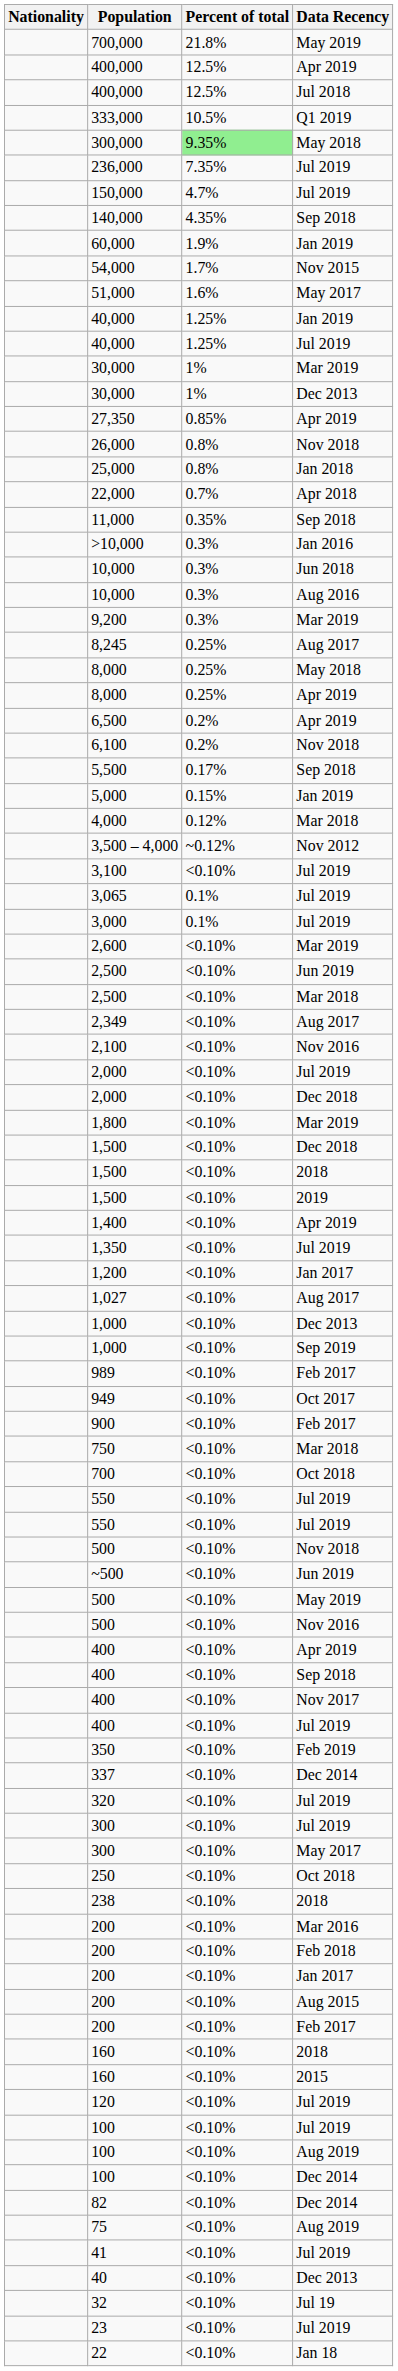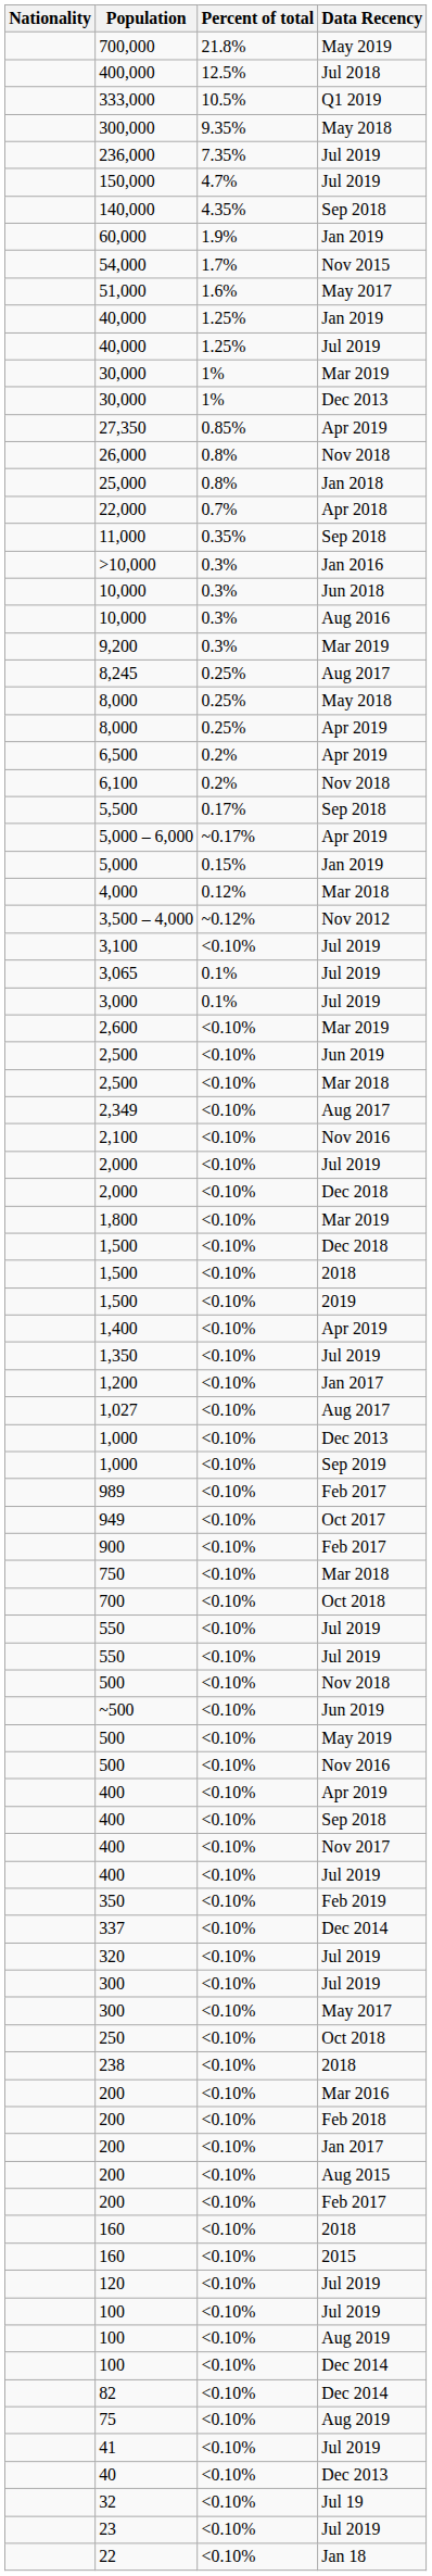 <table class="wikitable classable sortable">
 <tr>
 <th>Nationality</th>
 <th>Population</th>
 <th>Percent of total</th>
 <th>Data Recency</th>
 </tr>
 <tr>
 <td></td>
 <td>700,000</td>
 <td>21.8%</td>
 <td>May 2019</td>
 </tr>
 <tr>
 <td></td>
 <td>400,000</td>
 <td>12.5%</td>
-<td>Apr 2019</td>
-</tr>
-<tr>
-<td></td>
-<td>400,000</td>
-<td>12.5%</td>
 <td>Jul 2018</td>
 </tr>
 <tr>
 <td></td>
 <td>333,000</td>
 <td>10.5%</td>
 <td>Q1 2019</td>
 </tr>
 <tr>
 <td></td>
 <td>300,000</td>
-<td style="background: lightgreen;">9.35%</td>
+<td>9.35%</td>
 <td>May 2018</td>
 </tr>
 <tr>
 <td></td>
 <td>236,000</td>
 <td>7.35%</td>
 <td>Jul 2019</td>
 </tr>
 <tr>
 <td></td>
 <td>150,000</td>
 <td>4.7%</td>
 <td>Jul 2019</td>
 </tr>
 <tr>
 <td></td>
 <td>140,000</td>
 <td>4.35%</td>
 <td>Sep 2018</td>
 </tr>
 <tr>
 <td></td>
 <td>60,000</td>
 <td>1.9%</td>
 <td>Jan 2019</td>
 </tr>
 <tr>
 <td></td>
 <td>54,000</td>
 <td>1.7%</td>
 <td>Nov 2015</td>
 </tr>
 <tr>
 <td></td>
 <td>51,000</td>
 <td>1.6%</td>
 <td>May 2017</td>
 </tr>
 <tr>
 <td></td>
 <td>40,000</td>
 <td>1.25%</td>
 <td>Jan 2019</td>
 </tr>
 <tr>
 <td></td>
 <td>40,000</td>
 <td>1.25%</td>
 <td>Jul 2019</td>
 </tr>
 <tr>
 <td></td>
 <td>30,000</td>
 <td>1%</td>
 <td>Mar 2019</td>
 </tr>
 <tr>
 <td></td>
 <td>30,000</td>
 <td>1%</td>
 <td>Dec 2013</td>
 </tr>
 <tr>
 <td></td>
 <td>27,350</td>
 <td>0.85%</td>
 <td>Apr 2019</td>
 </tr>
 <tr>
 <td></td>
 <td>26,000</td>
 <td>0.8%</td>
 <td>Nov 2018</td>
 </tr>
 <tr>
 <td></td>
 <td>25,000</td>
 <td>0.8%</td>
 <td>Jan 2018</td>
 </tr>
 <tr>
 <td></td>
 <td>22,000</td>
 <td>0.7%</td>
 <td>Apr 2018</td>
 </tr>
 <tr>
 <td></td>
 <td>11,000</td>
 <td>0.35%</td>
 <td>Sep 2018</td>
 </tr>
 <tr>
 <td></td>
 <td>>10,000</td>
 <td>0.3%</td>
 <td>Jan 2016</td>
 </tr>
 <tr>
 <td></td>
 <td>10,000</td>
 <td>0.3%</td>
 <td>Jun 2018</td>
 </tr>
 <tr>
 <td></td>
 <td>10,000</td>
 <td>0.3%</td>
 <td>Aug 2016</td>
 </tr>
 <tr>
 <td></td>
 <td>9,200</td>
 <td>0.3%</td>
 <td>Mar 2019</td>
 </tr>
 <tr>
 <td></td>
 <td>8,245</td>
 <td>0.25%</td>
 <td>Aug 2017</td>
 </tr>
 <tr>
 <td></td>
 <td>8,000</td>
 <td>0.25%</td>
 <td>May 2018</td>
 </tr>
 <tr>
 <td></td>
 <td>8,000</td>
 <td>0.25%</td>
 <td>Apr 2019</td>
 </tr>
 <tr>
 <td></td>
 <td>6,500</td>
 <td>0.2%</td>
 <td>Apr 2019</td>
 </tr>
 <tr>
 <td></td>
 <td>6,100</td>
 <td>0.2%</td>
 <td>Nov 2018</td>
 </tr>
 <tr>
 <td></td>
 <td>5,500</td>
 <td>0.17%</td>
 <td>Sep 2018</td>
+</tr>
+<tr>
+<td></td>
+<td>5,000 – 6,000</td>
+<td>~0.17%</td>
+<td>Apr 2019</td>
 </tr>
 <tr>
 <td></td>
 <td>5,000</td>
 <td>0.15%</td>
 <td>Jan 2019</td>
 </tr>
 <tr>
 <td></td>
 <td>4,000</td>
 <td>0.12%</td>
 <td>Mar 2018</td>
 </tr>
 <tr>
 <td></td>
 <td>3,500 – 4,000</td>
 <td>~0.12%</td>
 <td>Nov 2012</td>
 </tr>
 <tr>
 <td></td>
 <td>3,100</td>
 <td><0.10%</td>
 <td>Jul 2019</td>
 </tr>
 <tr>
 <td></td>
 <td>3,065</td>
 <td>0.1%</td>
 <td>Jul 2019</td>
 </tr>
 <tr>
 <td></td>
 <td>3,000</td>
 <td>0.1%</td>
 <td>Jul 2019</td>
 </tr>
 <tr>
 <td></td>
 <td>2,600</td>
 <td><0.10%</td>
 <td>Mar 2019</td>
 </tr>
 <tr>
 <td></td>
 <td>2,500</td>
 <td><0.10%</td>
 <td>Jun 2019</td>
 </tr>
 <tr>
 <td></td>
 <td>2,500</td>
 <td><0.10%</td>
 <td>Mar 2018</td>
 </tr>
 <tr>
 <td></td>
 <td>2,349</td>
 <td><0.10%</td>
 <td>Aug 2017</td>
 </tr>
 <tr>
 <td></td>
 <td>2,100</td>
 <td><0.10%</td>
 <td>Nov 2016</td>
 </tr>
 <tr>
 <td></td>
 <td>2,000</td>
 <td><0.10%</td>
 <td>Jul 2019</td>
 </tr>
 <tr>
 <td></td>
 <td>2,000</td>
 <td><0.10%</td>
 <td>Dec 2018</td>
 </tr>
 <tr>
 <td></td>
 <td>1,800</td>
 <td><0.10%</td>
 <td>Mar 2019</td>
 </tr>
 <tr>
 <td></td>
 <td>1,500</td>
 <td><0.10%</td>
 <td>Dec 2018</td>
 </tr>
 <tr>
 <td></td>
 <td>1,500</td>
 <td><0.10%</td>
 <td>2018</td>
 </tr>
 <tr>
 <td></td>
 <td>1,500</td>
 <td><0.10%</td>
 <td>2019</td>
 </tr>
 <tr>
 <td></td>
 <td>1,400</td>
 <td><0.10%</td>
 <td>Apr 2019</td>
 </tr>
 <tr>
 <td></td>
 <td>1,350</td>
 <td><0.10%</td>
 <td>Jul 2019</td>
 </tr>
 <tr>
 <td></td>
 <td>1,200</td>
 <td><0.10%</td>
 <td>Jan 2017</td>
 </tr>
 <tr>
 <td></td>
 <td>1,027</td>
 <td><0.10%</td>
 <td>Aug 2017</td>
 </tr>
 <tr>
 <td></td>
 <td>1,000</td>
 <td><0.10%</td>
 <td>Dec 2013</td>
 </tr>
 <tr>
 <td></td>
 <td>1,000</td>
 <td><0.10%</td>
 <td>Sep 2019</td>
 </tr>
 <tr>
 <td></td>
 <td>989</td>
 <td><0.10%</td>
 <td>Feb 2017</td>
 </tr>
 <tr>
 <td></td>
 <td>949</td>
 <td><0.10%</td>
 <td>Oct 2017</td>
 </tr>
 <tr>
 <td></td>
 <td>900</td>
 <td><0.10%</td>
 <td>Feb 2017</td>
 </tr>
 <tr>
 <td></td>
 <td>750</td>
 <td><0.10%</td>
 <td>Mar 2018</td>
 </tr>
 <tr>
 <td></td>
 <td>700</td>
 <td><0.10%</td>
 <td>Oct 2018</td>
 </tr>
 <tr>
 <td></td>
 <td>550</td>
 <td><0.10%</td>
 <td>Jul 2019</td>
 </tr>
 <tr>
 <td></td>
 <td>550</td>
 <td><0.10%</td>
 <td>Jul 2019</td>
 </tr>
 <tr>
 <td></td>
 <td>500</td>
 <td><0.10%</td>
 <td>Nov 2018</td>
 </tr>
 <tr>
 <td></td>
 <td>~500</td>
 <td><0.10%</td>
 <td>Jun 2019</td>
 </tr>
 <tr>
 <td></td>
 <td>500</td>
 <td><0.10%</td>
 <td>May 2019</td>
 </tr>
 <tr>
 <td></td>
 <td>500</td>
 <td><0.10%</td>
 <td>Nov 2016</td>
 </tr>
 <tr>
 <td></td>
 <td>400</td>
 <td><0.10%</td>
 <td>Apr 2019</td>
 </tr>
 <tr>
 <td></td>
 <td>400</td>
 <td><0.10%</td>
 <td>Sep 2018</td>
 </tr>
 <tr>
 <td></td>
 <td>400</td>
 <td><0.10%</td>
 <td>Nov 2017</td>
 </tr>
 <tr>
 <td></td>
 <td>400</td>
 <td><0.10%</td>
 <td>Jul 2019</td>
 </tr>
 <tr>
 <td></td>
 <td>350</td>
 <td><0.10%</td>
 <td>Feb 2019</td>
 </tr>
 <tr>
 <td></td>
 <td>337</td>
 <td><0.10%</td>
 <td>Dec 2014</td>
 </tr>
 <tr>
 <td></td>
 <td>320</td>
 <td><0.10%</td>
 <td>Jul 2019</td>
 </tr>
 <tr>
 <td></td>
 <td>300</td>
 <td><0.10%</td>
 <td>Jul 2019</td>
 </tr>
 <tr>
 <td></td>
 <td>300</td>
 <td><0.10%</td>
 <td>May 2017</td>
 </tr>
 <tr>
 <td></td>
 <td>250</td>
 <td><0.10%</td>
 <td>Oct 2018</td>
 </tr>
 <tr>
 <td></td>
 <td>238</td>
 <td><0.10%</td>
 <td>2018</td>
 </tr>
 <tr>
 <td></td>
 <td>200</td>
 <td><0.10%</td>
 <td>Mar 2016</td>
 </tr>
 <tr>
 <td></td>
 <td>200</td>
 <td><0.10%</td>
 <td>Feb 2018</td>
 </tr>
 <tr>
 <td></td>
 <td>200</td>
 <td><0.10%</td>
 <td>Jan 2017</td>
 </tr>
 <tr>
 <td></td>
 <td>200</td>
 <td><0.10%</td>
 <td>Aug 2015</td>
 </tr>
 <tr>
 <td></td>
 <td>200</td>
 <td><0.10%</td>
 <td>Feb 2017</td>
 </tr>
 <tr>
 <td></td>
 <td>160</td>
 <td><0.10%</td>
 <td>2018</td>
 </tr>
 <tr>
 <td></td>
 <td>160</td>
 <td><0.10%</td>
 <td>2015</td>
 </tr>
 <tr>
 <td></td>
 <td>120</td>
 <td><0.10%</td>
 <td>Jul 2019</td>
 </tr>
 <tr>
 <td></td>
 <td>100</td>
 <td><0.10%</td>
 <td>Jul 2019</td>
 </tr>
 <tr>
 <td></td>
 <td>100</td>
 <td><0.10%</td>
 <td>Aug 2019</td>
 </tr>
 <tr>
 <td></td>
 <td>100</td>
 <td><0.10%</td>
 <td>Dec 2014</td>
 </tr>
 <tr>
 <td></td>
 <td>82</td>
 <td><0.10%</td>
 <td>Dec 2014</td>
 </tr>
 <tr>
 <td></td>
 <td>75</td>
 <td><0.10%</td>
 <td>Aug 2019</td>
 </tr>
 <tr>
 <td></td>
 <td>41</td>
 <td><0.10%</td>
 <td>Jul 2019</td>
 </tr>
 <tr>
 <td></td>
 <td>40</td>
 <td><0.10%</td>
 <td>Dec 2013</td>
 </tr>
 <tr>
 <td></td>
 <td>32</td>
 <td><0.10%</td>
 <td>Jul 19</td>
 </tr>
 <tr>
 <td></td>
 <td>23</td>
 <td><0.10%</td>
 <td>Jul 2019</td>
 </tr>
 <tr>
 <td></td>
 <td>22</td>
 <td><0.10%</td>
 <td>Jan 18</td>
 </tr>
 </table>
